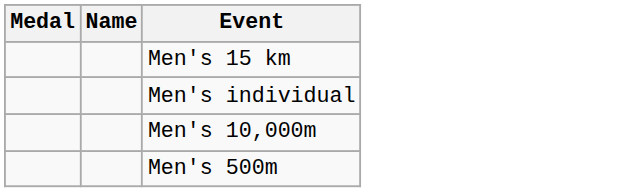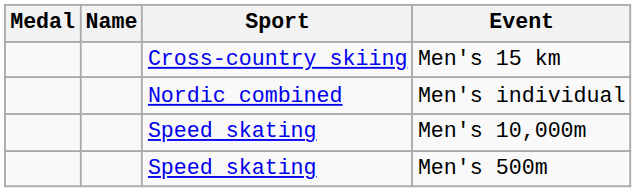 <table class="wikitable sortable" style="font-size:90%">
 <tr>
 <th>Medal</th>
 <th>Name</th>
+<th>Sport</th>
 <th>Event</th>
 </tr>
 <tr>
 <td></td>
 <td></td>
+<td><a href='#'>Cross-country skiing</a></td>
 <td>Men's 15 km</td>
 </tr>
 <tr>
 <td></td>
 <td></td>
+<td><a href='#'>Nordic combined</a></td>
 <td>Men's individual</td>
 </tr>
 <tr>
 <td></td>
 <td></td>
+<td><a href='#'>Speed skating</a></td>
 <td>Men's 10,000m</td>
 </tr>
 <tr>
 <td></td>
 <td></td>
+<td><a href='#'>Speed skating</a></td>
 <td>Men's 500m</td>
 </tr>
 </table>
